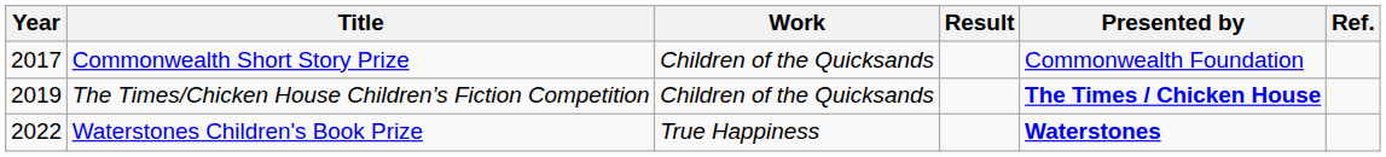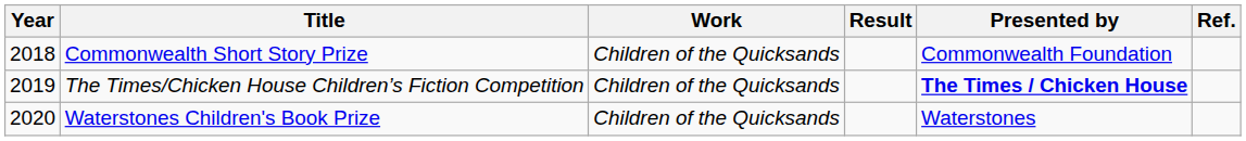 <table class="wikitable">
 <tr>
 <th>Year</th>
 <th>Title</th>
 <th>Work</th>
 <th>Result</th>
 <th>Presented by</th>
 <th><abbr>Ref.</abbr></th>
 </tr>
 <tr>
-<td>2017</td>
+<td>2018</td>
 <td><a href='#'>Commonwealth Short Story Prize</a></td>
 <td><em>Children of the Quicksands</em></td>
 <td></td>
 <td><a href='#'>Commonwealth Foundation</a></td>
 <td></td>
 </tr>
 <tr>
 <td>2019</td>
 <td><em>The Times/Chicken House Children’s Fiction Competition</em></td>
 <td><em>Children of the Quicksands</em></td>
 <td></td>
 <td><strong><a href='#'>The Times / Chicken House</a></strong></td>
 <td></td>
 </tr>
 <tr>
-<td>2022</td>
+<td>2020</td>
 <td><a href='#'>Waterstones Children's Book Prize</a></td>
-<td><em>True Happiness</em></td>
+<td><em>Children of the Quicksands</em></td>
 <td></td>
-<td><strong><a href='#'>Waterstones</a></strong></td>
+<td><a href='#'>Waterstones</a></td>
 <td></td>
 </tr>
 </table>
